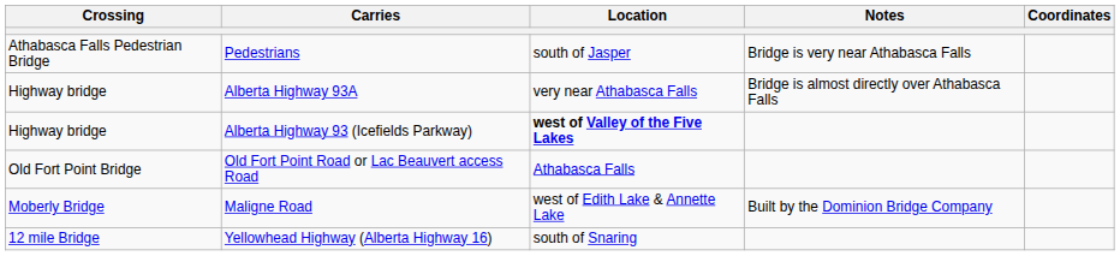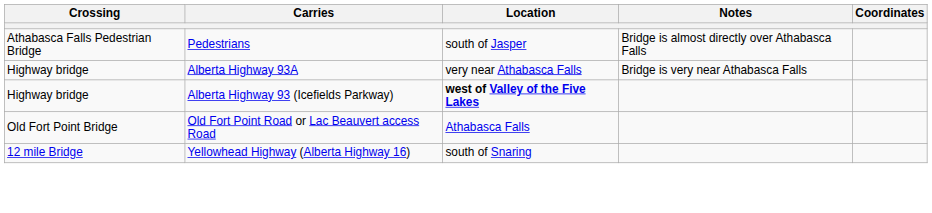 <table class=wikitable>
 <tr>
 <th>Crossing</th>
 <th>Carries</th>
 <th>Location</th>
 <th>Notes</th>
 <th>Coordinates</th>
 </tr>
 <tr>
 <th colspan=5></th>
 </tr>
 <tr>
 <td>Athabasca Falls Pedestrian Bridge</td>
 <td><a href='#'>Pedestrians</a></td>
 <td>south of <a href='#'>Jasper</a></td>
-<td>Bridge is very near Athabasca Falls</td>
+<td>Bridge is almost directly over Athabasca Falls</td>
 <td></td>
 </tr>
 <tr>
 <td>Highway bridge</td>
 <td><a href='#'>Alberta Highway 93A</a></td>
 <td>very near <a href='#'>Athabasca Falls</a></td>
-<td>Bridge is almost directly over Athabasca Falls</td>
+<td>Bridge is very near Athabasca Falls</td>
 <td></td>
 </tr>
 <tr>
 <td>Highway bridge</td>
 <td><a href='#'>Alberta Highway 93</a> (Icefields Parkway)</td>
 <td><strong>west of <a href='#'>Valley of the Five Lakes</a></strong></td>
 <td></td>
 <td></td>
 </tr>
 <tr>
 <td>Old Fort Point Bridge</td>
 <td><a href='#'>Old Fort Point Road</a> or <a href='#'>Lac Beauvert access Road</a></td>
 <td><a href='#'>Athabasca Falls</a></td>
 <td></td>
 <td></td>
 </tr>
 <tr>
-<td><a href='#'>Moberly Bridge</a></td>
-<td><a href='#'>Maligne Road</a></td>
-<td>west of <a href='#'>Edith Lake</a> & <a href='#'>Annette Lake</a></td>
-<td>Built by the <a href='#'>Dominion Bridge Company</a></td>
-<td></td>
-</tr>
-<tr>
 <td><a href='#'>12 mile Bridge</a></td>
 <td><a href='#'>Yellowhead Highway</a> (<a href='#'>Alberta Highway 16</a>)</td>
 <td>south of <a href='#'>Snaring</a></td>
 <td></td>
 <td></td>
 </tr>
 </table>
